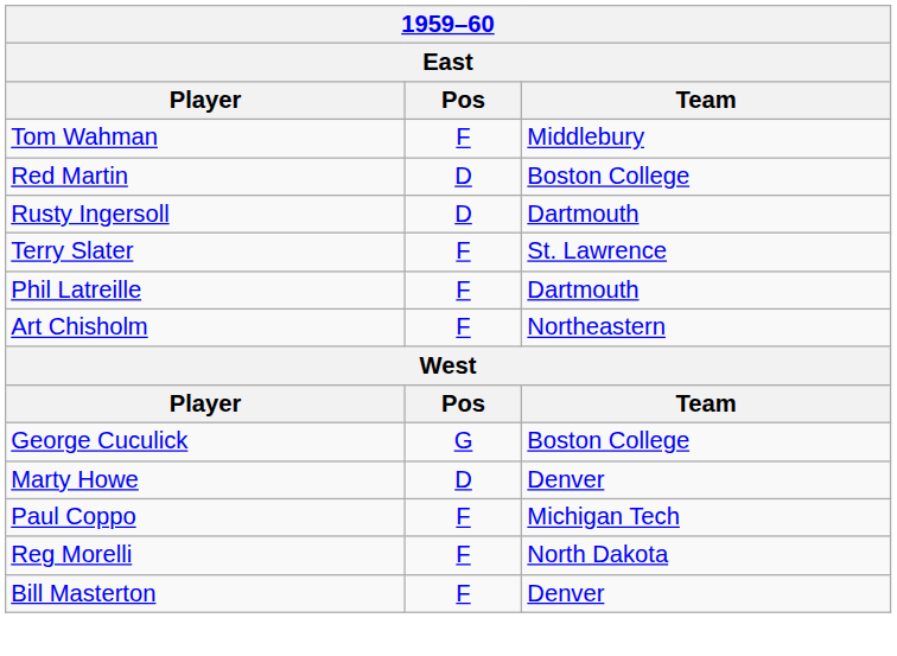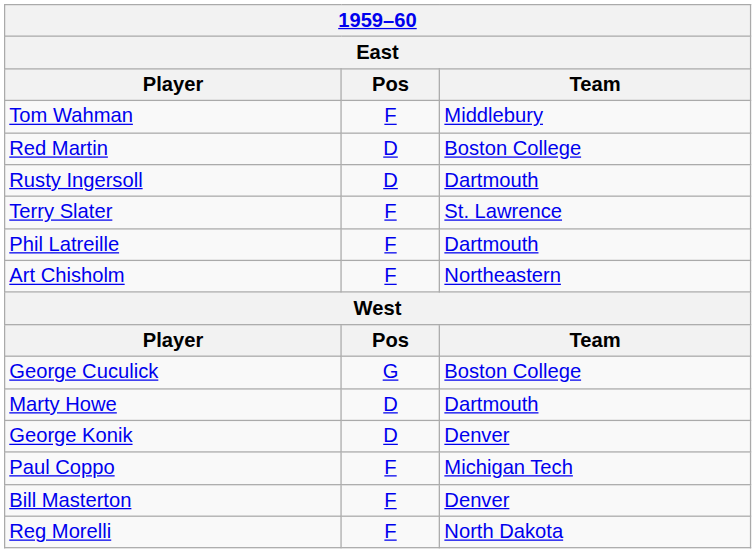 <table class="wikitable" width=95%>
 <tr>
 <th colspan=3><a href='#'>1959–60</a></th>
 </tr>
 <tr>
 <th colspan=3><strong>East</strong></th>
 </tr>
 <tr>
 <th>Player</th>
 <th>Pos</th>
 <th>Team</th>
 </tr>
 <tr>
 <td><a href='#'>Tom Wahman</a></td>
 <td style="text-align:center;"><a href='#'>F</a></td>
 <td><a href='#'>Middlebury</a></td>
 </tr>
 <tr>
 <td><a href='#'>Red Martin</a></td>
 <td style="text-align:center;"><a href='#'>D</a></td>
 <td><a href='#'>Boston College</a></td>
 </tr>
 <tr>
 <td><a href='#'>Rusty Ingersoll</a></td>
 <td style="text-align:center;"><a href='#'>D</a></td>
 <td><a href='#'>Dartmouth</a></td>
 </tr>
 <tr>
 <td><a href='#'>Terry Slater</a></td>
 <td style="text-align:center;"><a href='#'>F</a></td>
 <td><a href='#'>St. Lawrence</a></td>
 </tr>
 <tr>
 <td><a href='#'>Phil Latreille</a></td>
 <td style="text-align:center;"><a href='#'>F</a></td>
 <td><a href='#'>Dartmouth</a></td>
 </tr>
 <tr>
 <td><a href='#'>Art Chisholm</a></td>
 <td style="text-align:center;"><a href='#'>F</a></td>
 <td><a href='#'>Northeastern</a></td>
 </tr>
 <tr>
 <th colspan=3><strong>West</strong></th>
 </tr>
 <tr>
 <th>Player</th>
 <th>Pos</th>
 <th>Team</th>
 </tr>
 <tr>
 <td><a href='#'>George Cuculick</a></td>
 <td style="text-align:center;"><a href='#'>G</a></td>
 <td><a href='#'>Boston College</a></td>
 </tr>
 <tr>
 <td><a href='#'>Marty Howe</a></td>
 <td style="text-align:center;"><a href='#'>D</a></td>
+<td><a href='#'>Dartmouth</a></td>
+</tr>
+<tr>
+<td><a href='#'>George Konik</a></td>
+<td style="text-align:center;"><a href='#'>D</a></td>
 <td><a href='#'>Denver</a></td>
 </tr>
 <tr>
 <td><a href='#'>Paul Coppo</a></td>
 <td style="text-align:center;"><a href='#'>F</a></td>
 <td><a href='#'>Michigan Tech</a></td>
 </tr>
 <tr>
+<td><a href='#'>Bill Masterton</a></td>
+<td style="text-align:center;"><a href='#'>F</a></td>
+<td><a href='#'>Denver</a></td>
+</tr>
+<tr>
 <td><a href='#'>Reg Morelli</a></td>
 <td style="text-align:center;"><a href='#'>F</a></td>
 <td><a href='#'>North Dakota</a></td>
 </tr>
-<tr>
-<td><a href='#'>Bill Masterton</a></td>
-<td style="text-align:center;"><a href='#'>F</a></td>
-<td><a href='#'>Denver</a></td>
-</tr>
 </table>
